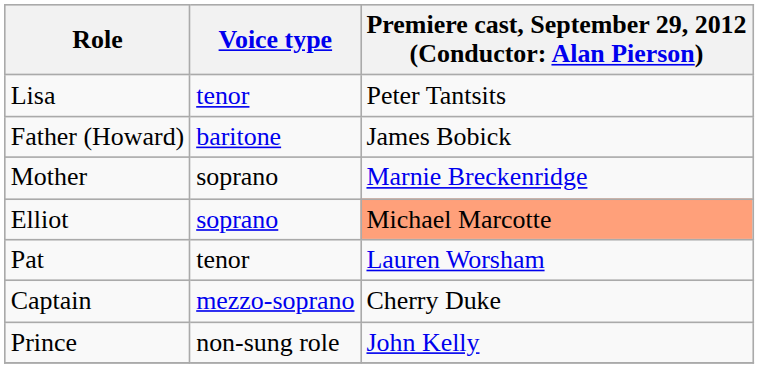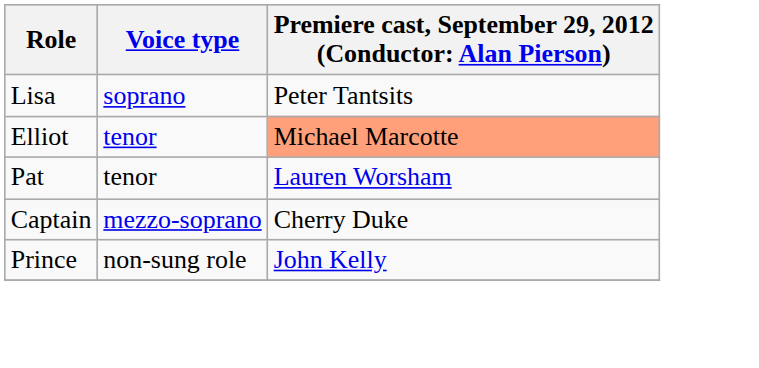 <table class="wikitable">
 <tr>
 <th>Role</th>
 <th><a href='#'>Voice type</a></th>
 <th>Premiere cast, September 29, 2012<br>(Conductor: <a href='#'>Alan Pierson</a>)</th>
 </tr>
 <tr>
 <td>Lisa</td>
-<td><a href='#'>tenor</a></td>
+<td><a href='#'>soprano</a></td>
 <td>Peter Tantsits</td>
 </tr>
 <tr>
-<td>Father (Howard)</td>
-<td><a href='#'>baritone</a></td>
-<td>James Bobick</td>
-</tr>
-<tr>
-<td>Mother</td>
-<td>soprano</td>
-<td><a href='#'>Marnie Breckenridge</a></td>
-</tr>
-<tr>
 <td>Elliot</td>
-<td><a href='#'>soprano</a></td>
+<td><a href='#'>tenor</a></td>
 <td style="background: lightsalmon;">Michael Marcotte</td>
 </tr>
 <tr>
 <td>Pat</td>
 <td>tenor</td>
 <td><a href='#'>Lauren Worsham</a></td>
 </tr>
 <tr>
 <td>Captain</td>
 <td><a href='#'>mezzo-soprano</a></td>
 <td>Cherry Duke</td>
 </tr>
 <tr>
 <td>Prince</td>
 <td>non-sung role</td>
 <td><a href='#'>John Kelly</a></td>
 </tr>
 <tr>
 </tr>
 </table>
